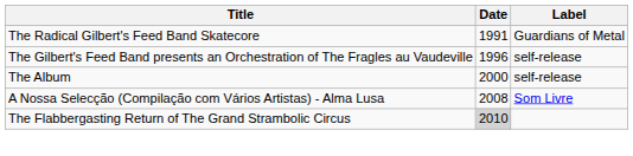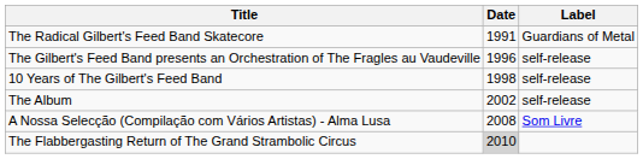 <table class="wikitable">
 <tr>
 <th>Title</th>
 <th>Date</th>
 <th>Label</th>
 </tr>
 <tr>
 <td>The Radical Gilbert's Feed Band Skatecore</td>
 <td>1991</td>
 <td>Guardians of Metal</td>
 </tr>
 <tr>
 <td>The Gilbert's Feed Band presents an Orchestration of The Fragles au Vaudeville</td>
 <td>1996</td>
 <td>self-release</td>
 </tr>
 <tr>
+<td>10 Years of The Gilbert's Feed Band</td>
+<td>1998</td>
+<td>self-release</td>
+</tr>
+<tr>
 <td>The Album</td>
-<td>2000</td>
+<td>2002</td>
 <td>self-release</td>
 </tr>
 <tr>
 <td>A Nossa Selecção (Compilação com Vários Artistas) - Alma Lusa</td>
 <td>2008</td>
 <td><a href='#'>Som Livre</a></td>
 </tr>
 <tr>
 <td>The Flabbergasting Return of The Grand Strambolic Circus</td>
 <td style="background: lightgrey;">2010</td>
 <td></td>
 </tr>
 </table>
